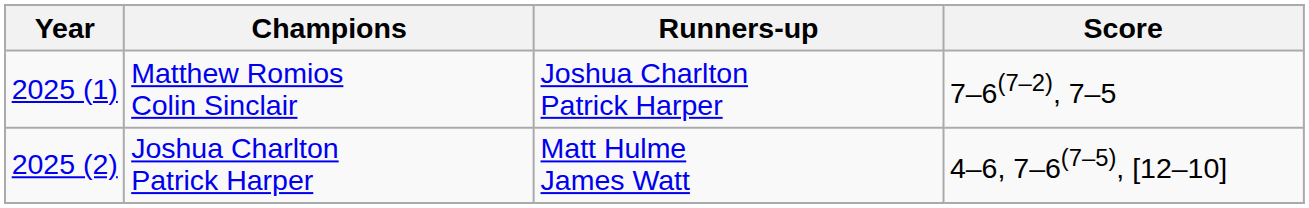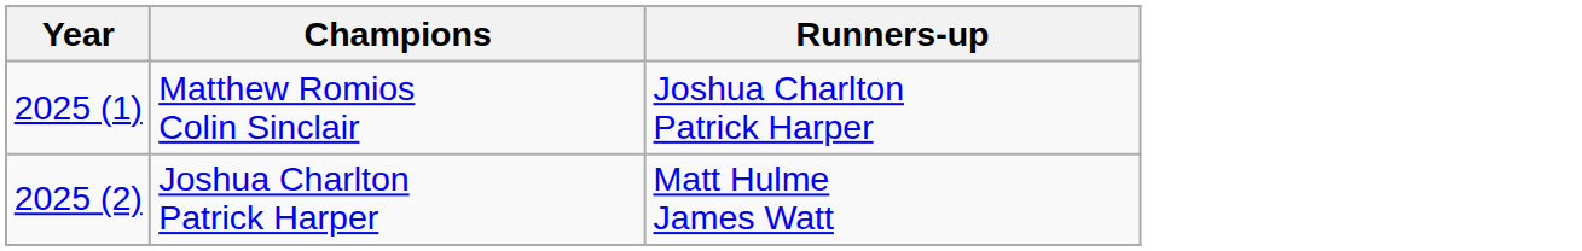 <table class="wikitable" style="font-size:90%">
 <tr>
 <th>Year</th>
 <th width="200">Champions</th>
 <th width="200">Runners-up</th>
-<th width="175">Score</th>
 </tr>
 <tr>
 <td><a href='#'>2025 (1)</a></td>
 <td> <a href='#'>Matthew Romios</a><br> <a href='#'>Colin Sinclair</a></td>
 <td> <a href='#'>Joshua Charlton</a><br> <a href='#'>Patrick Harper</a></td>
-<td>7–6<sup>(7–2)</sup>, 7–5</td>
 </tr>
 <tr>
 <td><a href='#'>2025 (2)</a></td>
 <td> <a href='#'>Joshua Charlton</a><br> <a href='#'>Patrick Harper</a></td>
 <td> <a href='#'>Matt Hulme</a><br> <a href='#'>James Watt</a></td>
-<td>4–6, 7–6<sup>(7–5)</sup>, [12–10]</td>
 </tr>
 </table>
